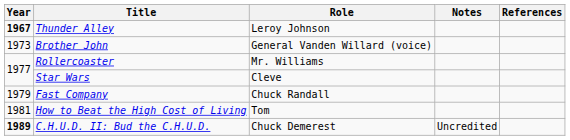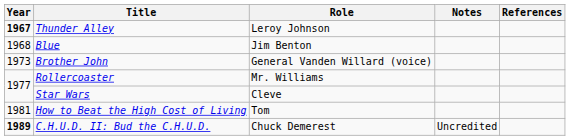 <table class="wikitable sortable">
 <tr>
 <th>Year</th>
 <th>Title</th>
 <th>Role</th>
 <th>Notes</th>
 <th>References</th>
 </tr>
 <tr>
 <td><strong>1967</strong></td>
 <td><em><a href='#'>Thunder Alley</a></em></td>
 <td>Leroy Johnson</td>
+<td></td>
+<td></td>
+</tr>
+<tr>
+<td>1968</td>
+<td><em><a href='#'>Blue</a></em></td>
+<td>Jim Benton</td>
 <td></td>
 <td></td>
 </tr>
 <tr>
 <td>1973</td>
 <td><em><a href='#'>Brother John</a></em></td>
 <td>General Vanden Willard (voice)</td>
 <td></td>
 <td></td>
 </tr>
 <tr>
 <td rowspan="2">1977</td>
 <td><em><a href='#'>Rollercoaster</a></em></td>
 <td>Mr. Williams</td>
 <td></td>
 <td></td>
 </tr>
 <tr>
 <td><em><a href='#'>Star Wars</a></em></td>
 <td>Cleve</td>
 <td></td>
 <td></td>
 </tr>
 <tr>
-<td>1979</td>
-<td><em><a href='#'>Fast Company</a></em></td>
-<td>Chuck Randall</td>
-<td></td>
-<td></td>
-</tr>
-<tr>
 <td>1981</td>
 <td><em><a href='#'>How to Beat the High Cost of Living</a></em></td>
 <td>Tom</td>
 <td></td>
 <td></td>
 </tr>
 <tr>
 <td><strong>1989</strong></td>
 <td><em><a href='#'>C.H.U.D. II: Bud the C.H.U.D.</a></em></td>
 <td>Chuck Demerest</td>
 <td>Uncredited</td>
 <td></td>
 </tr>
 </table>
